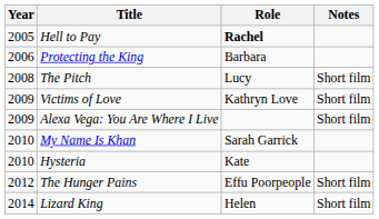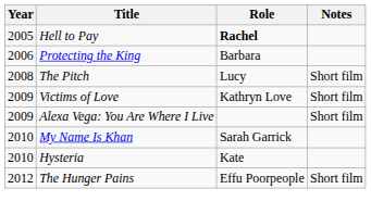 <table class = "wikitable sortable">
 <tr>
 <th>Year</th>
 <th>Title</th>
 <th>Role</th>
 <th>Notes</th>
 </tr>
 <tr>
 <td>2005</td>
 <td><em>Hell to Pay</em></td>
 <td><strong>Rachel</strong></td>
 <td></td>
 </tr>
 <tr>
 <td>2006</td>
 <td><em><a href='#'>Protecting the King</a></em></td>
 <td>Barbara</td>
 <td></td>
 </tr>
 <tr>
 <td>2008</td>
 <td><em>The Pitch</em></td>
 <td>Lucy</td>
 <td>Short film</td>
 </tr>
 <tr>
 <td>2009</td>
 <td><em>Victims of Love</em></td>
 <td>Kathryn Love</td>
 <td>Short film</td>
 </tr>
 <tr>
 <td>2009</td>
 <td><em>Alexa Vega: You Are Where I Live</em></td>
 <td></td>
 <td>Short film</td>
 </tr>
 <tr>
 <td>2010</td>
 <td><em><a href='#'>My Name Is Khan</a></em></td>
 <td>Sarah Garrick</td>
 <td></td>
 </tr>
 <tr>
 <td>2010</td>
 <td><em>Hysteria</em></td>
 <td>Kate</td>
 <td></td>
 </tr>
 <tr>
 <td>2012</td>
 <td><em>The Hunger Pains</em></td>
 <td>Effu Poorpeople</td>
 <td>Short film</td>
 </tr>
-<tr>
-<td>2014</td>
-<td><em>Lizard King</em></td>
-<td>Helen</td>
-<td>Short film</td>
-</tr>
 </table>
